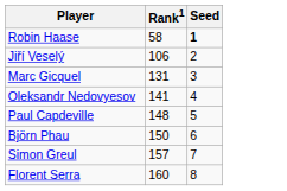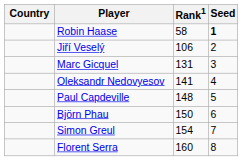 <table class="sortable wikitable">
 <tr>
+<th width="70">Country</th>
 <th width="175">Player</th>
 <th>Rank<sup>1</sup></th>
 <th>Seed</th>
 </tr>
 <tr>
+<td></td>
 <td><a href='#'>Robin Haase</a></td>
 <td>58</td>
 <td><strong>1</strong></td>
 </tr>
 <tr>
+<td></td>
 <td><a href='#'>Jiří Veselý</a></td>
 <td>106</td>
 <td>2</td>
 </tr>
 <tr>
+<td></td>
 <td><a href='#'>Marc Gicquel</a></td>
 <td>131</td>
 <td>3</td>
 </tr>
 <tr>
+<td></td>
 <td><a href='#'>Oleksandr Nedovyesov</a></td>
 <td>141</td>
 <td>4</td>
 </tr>
 <tr>
+<td></td>
 <td><a href='#'>Paul Capdeville</a></td>
 <td>148</td>
 <td>5</td>
 </tr>
 <tr>
+<td></td>
 <td><a href='#'>Björn Phau</a></td>
 <td>150</td>
 <td>6</td>
 </tr>
 <tr>
+<td></td>
 <td><a href='#'>Simon Greul</a></td>
-<td>157</td>
+<td>154</td>
 <td>7</td>
 </tr>
 <tr>
+<td></td>
 <td><a href='#'>Florent Serra</a></td>
 <td>160</td>
 <td>8</td>
 </tr>
 </table>
